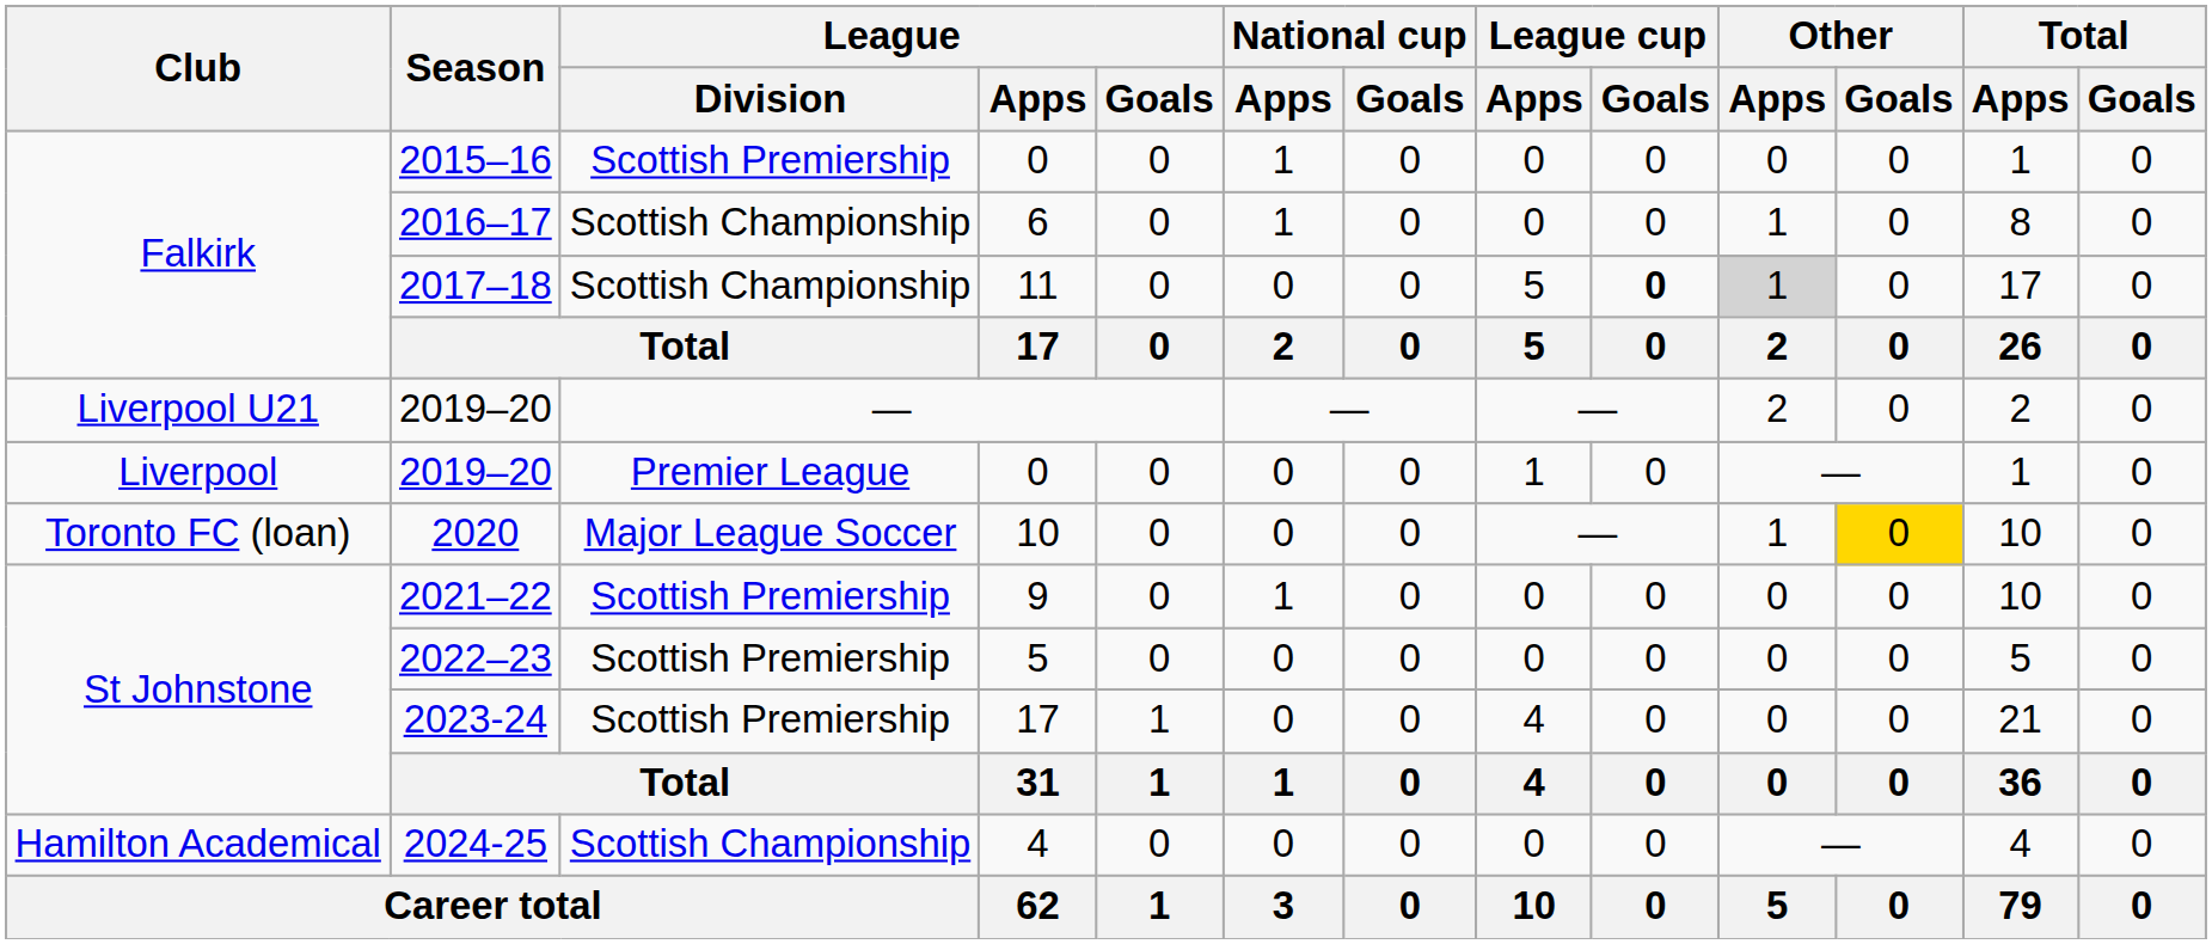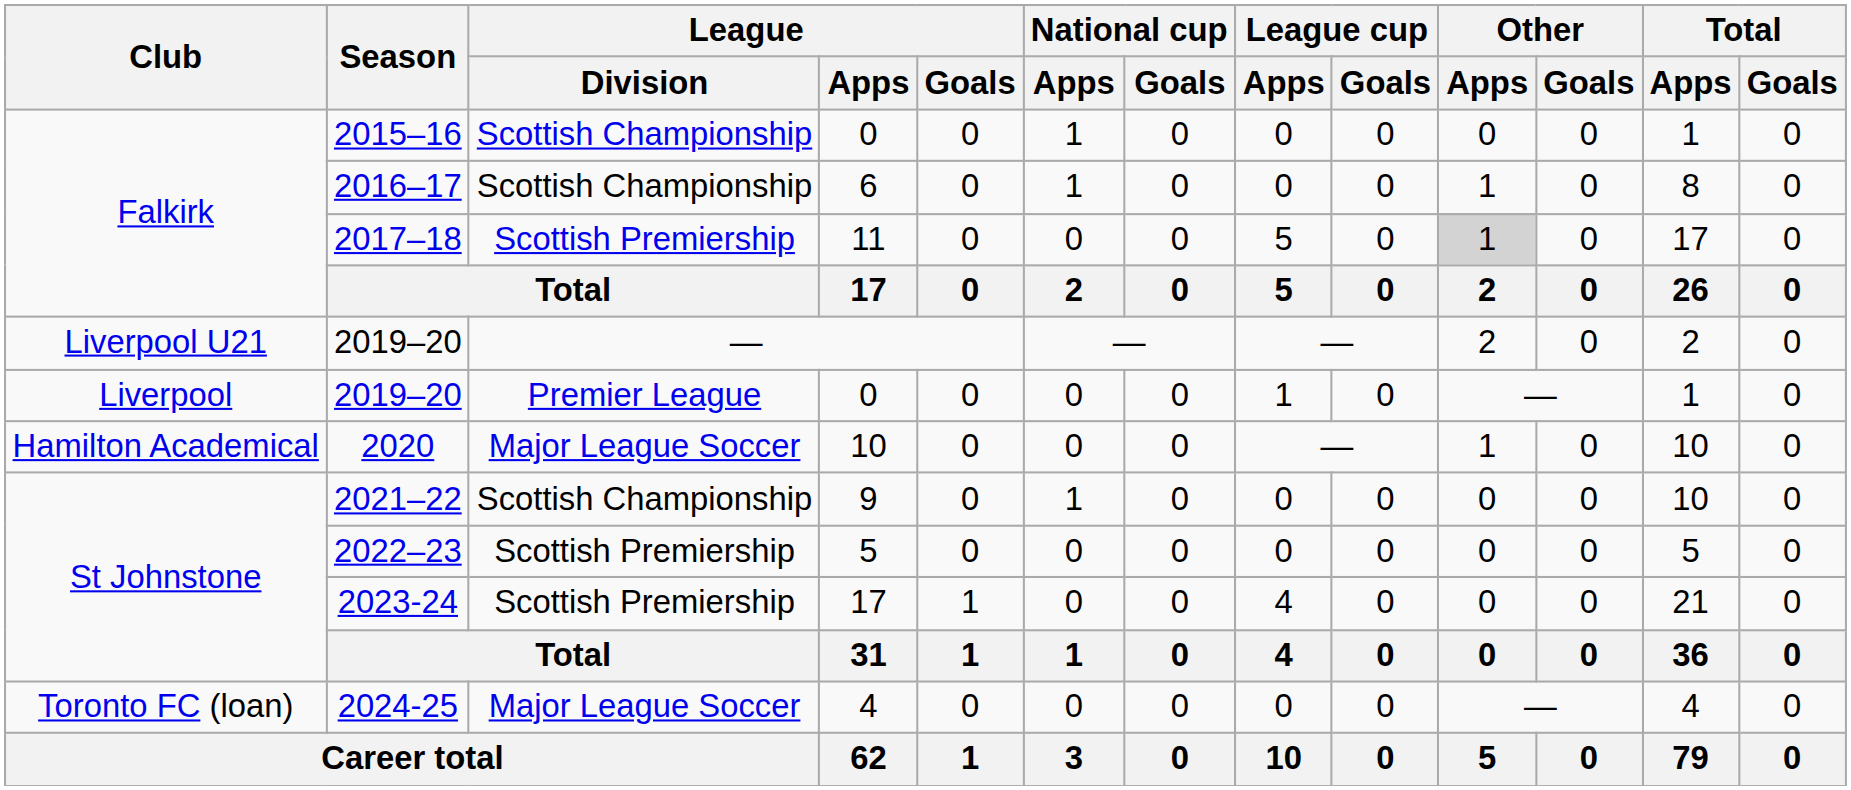 <table class=wikitable style="text-align:center">
 <tr>
 <th rowspan=2>Club</th>
 <th rowspan=2>Season</th>
 <th colspan=3>League</th>
 <th colspan=2>National cup</th>
 <th colspan=2>League cup</th>
 <th colspan=2>Other</th>
 <th colspan=2>Total</th>
 </tr>
 <tr>
 <th>Division</th>
 <th>Apps</th>
 <th>Goals</th>
 <th>Apps</th>
 <th>Goals</th>
 <th>Apps</th>
 <th>Goals</th>
 <th>Apps</th>
 <th>Goals</th>
 <th>Apps</th>
 <th>Goals</th>
 </tr>
 <tr>
 <td rowspan="4"><a href='#'>Falkirk</a></td>
 <td><a href='#'>2015–16</a></td>
-<td><a href='#'>Scottish Premiership</a></td>
+<td><a href='#'>Scottish Championship</a></td>
 <td>0</td>
 <td>0</td>
 <td>1</td>
 <td>0</td>
 <td>0</td>
 <td>0</td>
 <td>0</td>
 <td>0</td>
 <td>1</td>
 <td>0</td>
 </tr>
 <tr>
 <td><a href='#'>2016–17</a></td>
 <td>Scottish Championship</td>
 <td>6</td>
 <td>0</td>
 <td>1</td>
 <td>0</td>
 <td>0</td>
 <td>0</td>
 <td>1</td>
 <td>0</td>
 <td>8</td>
 <td>0</td>
 </tr>
 <tr>
 <td><a href='#'>2017–18</a></td>
-<td>Scottish Championship</td>
+<td><a href='#'>Scottish Premiership</a></td>
 <td>11</td>
 <td>0</td>
 <td>0</td>
 <td>0</td>
 <td>5</td>
-<td><strong>0</strong></td>
+<td>0</td>
 <td style="background: lightgrey;">1</td>
 <td>0</td>
 <td>17</td>
 <td>0</td>
 </tr>
 <tr>
 <th colspan=2>Total</th>
 <th>17</th>
 <th>0</th>
 <th>2</th>
 <th>0</th>
 <th>5</th>
 <th>0</th>
 <th>2</th>
 <th>0</th>
 <th>26</th>
 <th>0</th>
 </tr>
 <tr>
 <td><a href='#'>Liverpool U21</a></td>
 <td>2019–20</td>
 <td colspan="3">—</td>
 <td colspan="2">—</td>
 <td colspan="2">—</td>
 <td>2</td>
 <td>0</td>
 <td>2</td>
 <td>0</td>
 </tr>
 <tr>
 <td><a href='#'>Liverpool</a></td>
 <td><a href='#'>2019–20</a></td>
 <td><a href='#'>Premier League</a></td>
 <td>0</td>
 <td>0</td>
 <td>0</td>
 <td>0</td>
 <td>1</td>
 <td>0</td>
 <td colspan="2">—</td>
 <td>1</td>
 <td>0</td>
 </tr>
 <tr>
-<td><a href='#'>Toronto FC</a> (loan)</td>
+<td><a href='#'>Hamilton Academical</a></td>
 <td><a href='#'>2020</a></td>
 <td><a href='#'>Major League Soccer</a></td>
 <td>10</td>
 <td>0</td>
 <td>0</td>
 <td>0</td>
 <td colspan="2">—</td>
 <td>1</td>
-<td style="background: gold;">0</td>
+<td>0</td>
 <td>10</td>
 <td>0</td>
 </tr>
 <tr>
 <td rowspan="4"><a href='#'>St Johnstone</a></td>
 <td><a href='#'>2021–22</a></td>
-<td><a href='#'>Scottish Premiership</a></td>
+<td>Scottish Championship</td>
 <td>9</td>
 <td>0</td>
 <td>1</td>
 <td>0</td>
 <td>0</td>
 <td>0</td>
 <td>0</td>
 <td>0</td>
 <td>10</td>
 <td>0</td>
 </tr>
 <tr>
 <td><a href='#'>2022–23</a></td>
 <td>Scottish Premiership</td>
 <td>5</td>
 <td>0</td>
 <td>0</td>
 <td>0</td>
 <td>0</td>
 <td>0</td>
 <td>0</td>
 <td>0</td>
 <td>5</td>
 <td>0</td>
 </tr>
 <tr>
 <td><a href='#'>2023-24</a></td>
 <td>Scottish Premiership</td>
 <td>17</td>
 <td>1</td>
 <td>0</td>
 <td>0</td>
 <td>4</td>
 <td>0</td>
 <td>0</td>
 <td>0</td>
 <td>21</td>
 <td>0</td>
 </tr>
 <tr>
 <th colspan=2>Total</th>
 <th>31</th>
 <th>1</th>
 <th>1</th>
 <th>0</th>
 <th>4</th>
 <th>0</th>
 <th>0</th>
 <th>0</th>
 <th>36</th>
 <th>0</th>
 </tr>
 <tr>
-<td><a href='#'>Hamilton Academical</a></td>
+<td><a href='#'>Toronto FC</a> (loan)</td>
 <td><a href='#'>2024-25</a></td>
-<td><a href='#'>Scottish Championship</a></td>
+<td><a href='#'>Major League Soccer</a></td>
 <td>4</td>
 <td>0</td>
 <td>0</td>
 <td>0</td>
 <td>0</td>
 <td>0</td>
 <td colspan="2">—</td>
 <td>4</td>
 <td>0</td>
 </tr>
 <tr>
 <th colspan="3">Career total</th>
 <th>62</th>
 <th>1</th>
 <th>3</th>
 <th>0</th>
 <th>10</th>
 <th>0</th>
 <th>5</th>
 <th>0</th>
 <th>79</th>
 <th>0</th>
 </tr>
 </table>
